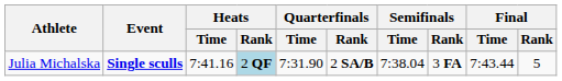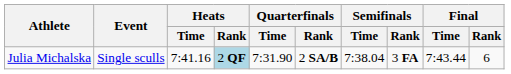 <table class="wikitable" style="font-size:90%">
 <tr>
 <th rowspan="2">Athlete</th>
 <th rowspan="2">Event</th>
 <th colspan="2">Heats</th>
 <th colspan="2">Quarterfinals</th>
 <th colspan="2">Semifinals</th>
 <th colspan="2">Final</th>
 </tr>
 <tr style="font-size:95%">
 <th>Time</th>
 <th>Rank</th>
 <th>Time</th>
 <th>Rank</th>
 <th>Time</th>
 <th>Rank</th>
 <th>Time</th>
 <th>Rank</th>
 </tr>
 <tr align=center>
 <td align=left><a href='#'>Julia Michalska</a></td>
-<td align=left><strong><a href='#'>Single sculls</a></strong></td>
+<td align=left><a href='#'>Single sculls</a></td>
 <td>7:41.16</td>
 <td style="background: lightblue;">2 <strong>QF</strong></td>
 <td>7:31.90</td>
 <td>2 <strong>SA/B</strong></td>
 <td>7:38.04</td>
 <td>3 <strong>FA</strong></td>
 <td>7:43.44</td>
-<td>5</td>
+<td>6</td>
 </tr>
 </table>
